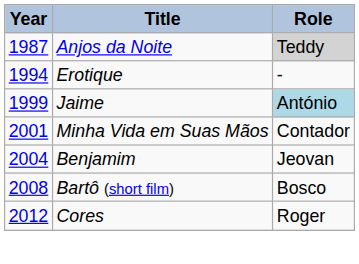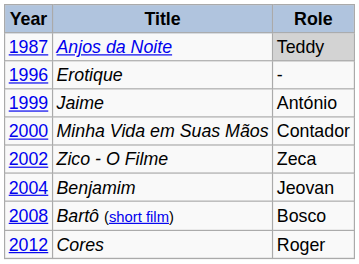 <table class="wikitable" style="font-size:95%;">
 <tr>
 <th style="background:#B0C4DE;">Year</th>
 <th style="background:#B0C4DE;">Title</th>
 <th style="background:#B0C4DE;">Role</th>
 </tr>
 <tr>
 <td><a href='#'>1987</a></td>
 <td><em><a href='#'>Anjos da Noite</a></em></td>
 <td style="background: lightgrey;">Teddy</td>
 </tr>
 <tr>
-<td><a href='#'>1994</a></td>
+<td><a href='#'>1996</a></td>
 <td><em>Erotique</em></td>
 <td>-</td>
 </tr>
 <tr>
 <td><a href='#'>1999</a></td>
 <td><em>Jaime</em></td>
-<td style="background: lightblue;">António</td>
+<td>António</td>
 </tr>
 <tr>
-<td><a href='#'>2001</a></td>
+<td><a href='#'>2000</a></td>
 <td><em>Minha Vida em Suas Mãos</em></td>
 <td>Contador</td>
+</tr>
+<tr>
+<td><a href='#'>2002</a></td>
+<td><em>Zico - O Filme</em></td>
+<td>Zeca</td>
 </tr>
 <tr>
 <td><a href='#'>2004</a></td>
 <td><em>Benjamim</em></td>
 <td>Jeovan</td>
 </tr>
 <tr>
 <td><a href='#'>2008</a></td>
 <td><em>Bartô</em> <small>(<a href='#'>short film</a>)</small></td>
 <td>Bosco</td>
 </tr>
 <tr>
 <td><a href='#'>2012</a></td>
 <td><em>Cores</em></td>
 <td>Roger</td>
 </tr>
 <tr>
 </tr>
 </table>
